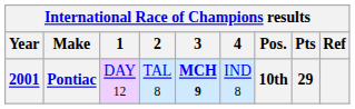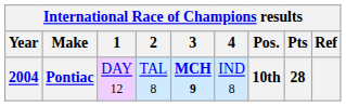 <table class="wikitable" style="text-align:center; font-size:75%">
 <tr>
 <th colspan=9><a href='#'>International Race of Champions</a> results</th>
 </tr>
 <tr>
 <th>Year</th>
 <th>Make</th>
 <th>1</th>
 <th>2</th>
 <th>3</th>
 <th>4</th>
 <th>Pos.</th>
 <th>Pts</th>
 <th>Ref</th>
 </tr>
 <tr>
-<th><a href='#'>2001</a></th>
+<th><a href='#'>2004</a></th>
 <th><a href='#'>Pontiac</a></th>
 <td style="background:#EFCFFF;"><a href='#'>DAY</a><br><small>12</small></td>
 <td style="background:#CFEAFF;"><a href='#'>TAL</a><br><small>8</small></td>
 <td style="background:#CFEAFF;"><strong><a href='#'>MCH</a><br><small>9</small></strong></td>
 <td style="background:#CFEAFF;"><a href='#'>IND</a><br><small>8</small></td>
 <th>10th</th>
-<th>29</th>
+<th>28</th>
 <th></th>
 </tr>
 </table>
